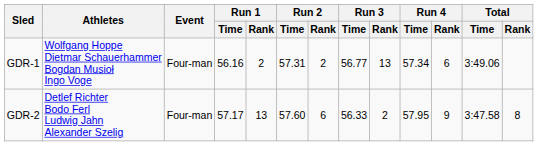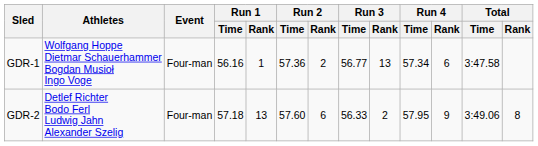 <table class="wikitable"  border="1" style="font-size:90%">
 <tr>
 <th rowspan="2">Sled</th>
 <th rowspan="2">Athletes</th>
 <th rowspan="2">Event</th>
 <th colspan="2">Run 1</th>
 <th colspan="2">Run 2</th>
 <th colspan="2">Run 3</th>
 <th colspan="2">Run 4</th>
 <th colspan="2">Total</th>
 </tr>
 <tr>
 <th>Time</th>
 <th>Rank</th>
 <th>Time</th>
 <th>Rank</th>
 <th>Time</th>
 <th>Rank</th>
 <th>Time</th>
 <th>Rank</th>
 <th>Time</th>
 <th>Rank</th>
 </tr>
 <tr>
 <td align="center">GDR-1</td>
 <td><a href='#'>Wolfgang Hoppe</a><br><a href='#'>Dietmar Schauerhammer</a><br><a href='#'>Bogdan Musioł</a><br><a href='#'>Ingo Voge</a></td>
 <td>Four-man</td>
 <td align="center">56.16</td>
-<td align="center">2</td>
-<td align="center">57.31</td>
+<td align="center">1</td>
+<td align="center">57.36</td>
 <td align="center">2</td>
 <td align="center">56.77</td>
 <td align="center">13</td>
 <td align="center">57.34</td>
 <td align="center">6</td>
-<td align="center">3:49.06</td>
+<td align="center">3:47.58</td>
 <td align="center"></td>
 </tr>
 <tr>
 <td align="center">GDR-2</td>
 <td><a href='#'>Detlef Richter</a><br><a href='#'>Bodo Ferl</a><br><a href='#'>Ludwig Jahn</a><br><a href='#'>Alexander Szelig</a></td>
 <td>Four-man</td>
-<td align="center">57.17</td>
+<td align="center">57.18</td>
 <td align="center">13</td>
 <td align="center">57.60</td>
 <td align="center">6</td>
 <td align="center">56.33</td>
 <td align="center">2</td>
 <td align="center">57.95</td>
 <td align="center">9</td>
-<td align="center">3:47.58</td>
+<td align="center">3:49.06</td>
 <td align="center">8</td>
 </tr>
 </table>
